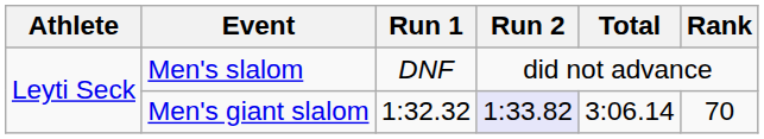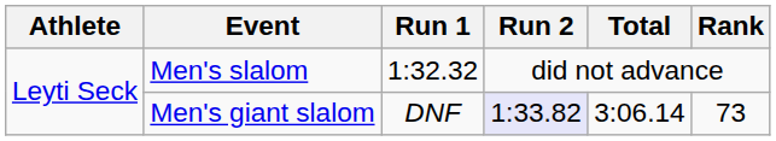 <table class="wikitable">
 <tr>
 <th>Athlete</th>
 <th>Event</th>
 <th>Run 1</th>
 <th>Run 2</th>
 <th>Total</th>
 <th>Rank</th>
 </tr>
 <tr>
 <td rowspan=2><a href='#'>Leyti Seck</a></td>
 <td><a href='#'>Men's slalom</a></td>
-<td align="center"><em>DNF</em></td>
+<td align="center">1:32.32</td>
 <td align="center" colspan="3">did not advance</td>
 </tr>
 <tr>
 <td><a href='#'>Men's giant slalom</a></td>
-<td align="center">1:32.32</td>
+<td align="center"><em>DNF</em></td>
 <td align="center" style="background: lavender;">1:33.82</td>
 <td align="center">3:06.14</td>
-<td align="center">70</td>
+<td align="center">73</td>
 </tr>
 </table>
